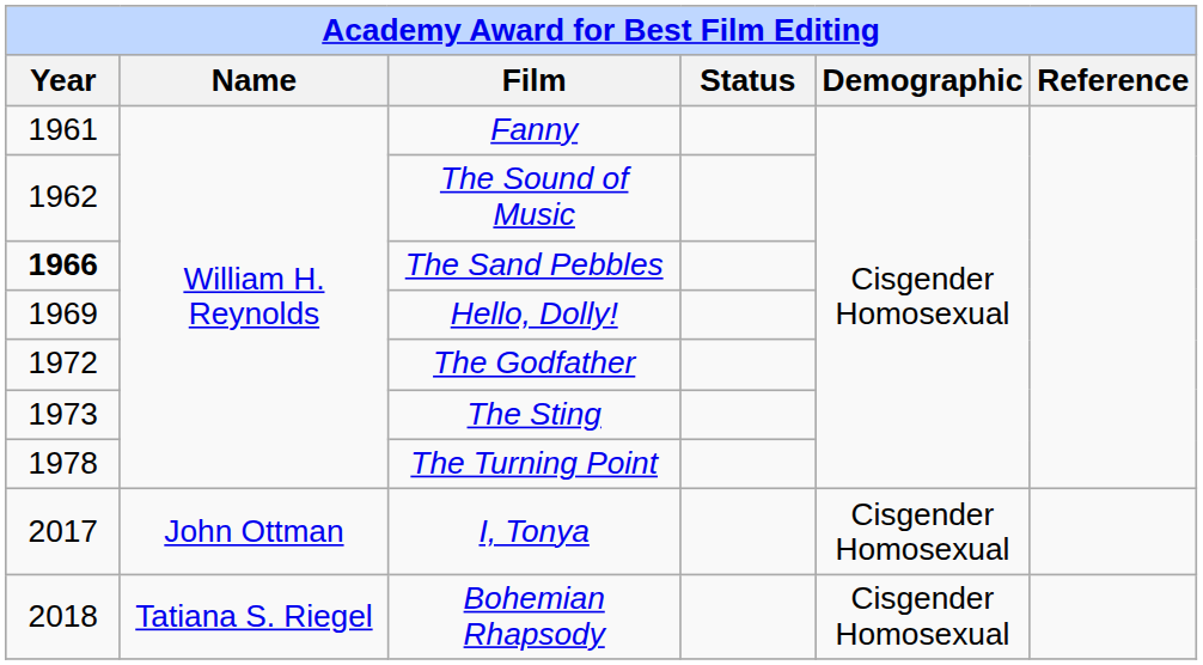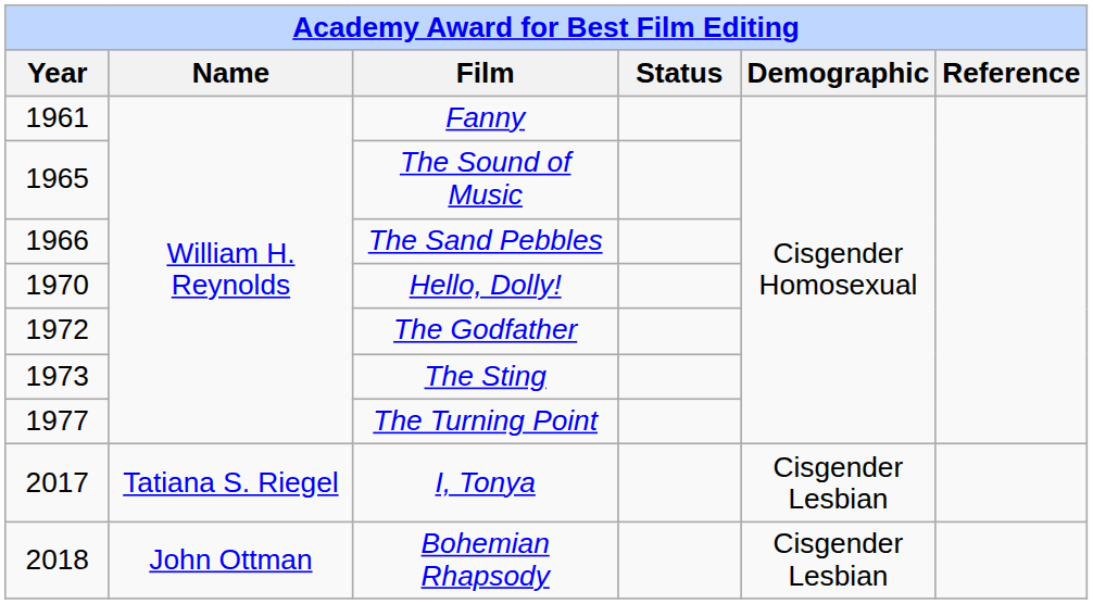 <table class="wikitable" style="text-align: center">
 <tr style="background:#bfd7ff;">
 <td colspan="7" style="text-align:center;"><strong><a href='#'>Academy Award for Best Film Editing</a></strong></td>
 </tr>
 <tr style="background:#ebf5ff;">
 <th style="width:075px;">Year</th>
 <th style="width:225px;">Name</th>
 <th style="width:250px;">Film</th>
 <th style="width:080px;">Status</th>
 <th width="50">Demographic</th>
 <th width="50">Reference</th>
 </tr>
 <tr>
 <td>1961</td>
 <td rowspan=7><a href='#'>William H. Reynolds</a></td>
 <td><em><a href='#'>Fanny</a></em></td>
 <td></td>
 <td rowspan=7>Cisgender Homosexual</td>
 <td rowspan=7></td>
 </tr>
 <tr>
-<td>1962</td>
+<td>1965</td>
 <td><em><a href='#'>The Sound of Music</a></em></td>
 <td></td>
 </tr>
 <tr>
-<td><strong>1966</strong></td>
+<td>1966</td>
 <td><em><a href='#'>The Sand Pebbles</a></em></td>
 <td></td>
 </tr>
 <tr>
-<td>1969</td>
+<td>1970</td>
 <td><em><a href='#'>Hello, Dolly!</a></em></td>
 <td></td>
 </tr>
 <tr>
 <td>1972</td>
 <td><em><a href='#'>The Godfather</a></em></td>
 <td></td>
 </tr>
 <tr>
 <td>1973</td>
 <td><em><a href='#'>The Sting</a></em></td>
 <td></td>
 </tr>
 <tr>
-<td>1978</td>
+<td>1977</td>
 <td><em><a href='#'>The Turning Point</a></em></td>
 <td></td>
 </tr>
 <tr>
 <td>2017</td>
-<td><a href='#'>John Ottman</a></td>
+<td><a href='#'>Tatiana S. Riegel</a></td>
 <td><em><a href='#'>I, Tonya</a></em></td>
 <td></td>
-<td>Cisgender Homosexual</td>
+<td>Cisgender Lesbian</td>
 <td></td>
 </tr>
 <tr>
 <td>2018</td>
-<td><a href='#'>Tatiana S. Riegel</a></td>
+<td><a href='#'>John Ottman</a></td>
 <td><em><a href='#'>Bohemian Rhapsody</a></em></td>
 <td></td>
-<td>Cisgender Homosexual</td>
+<td>Cisgender Lesbian</td>
 <td></td>
 </tr>
 </table>
